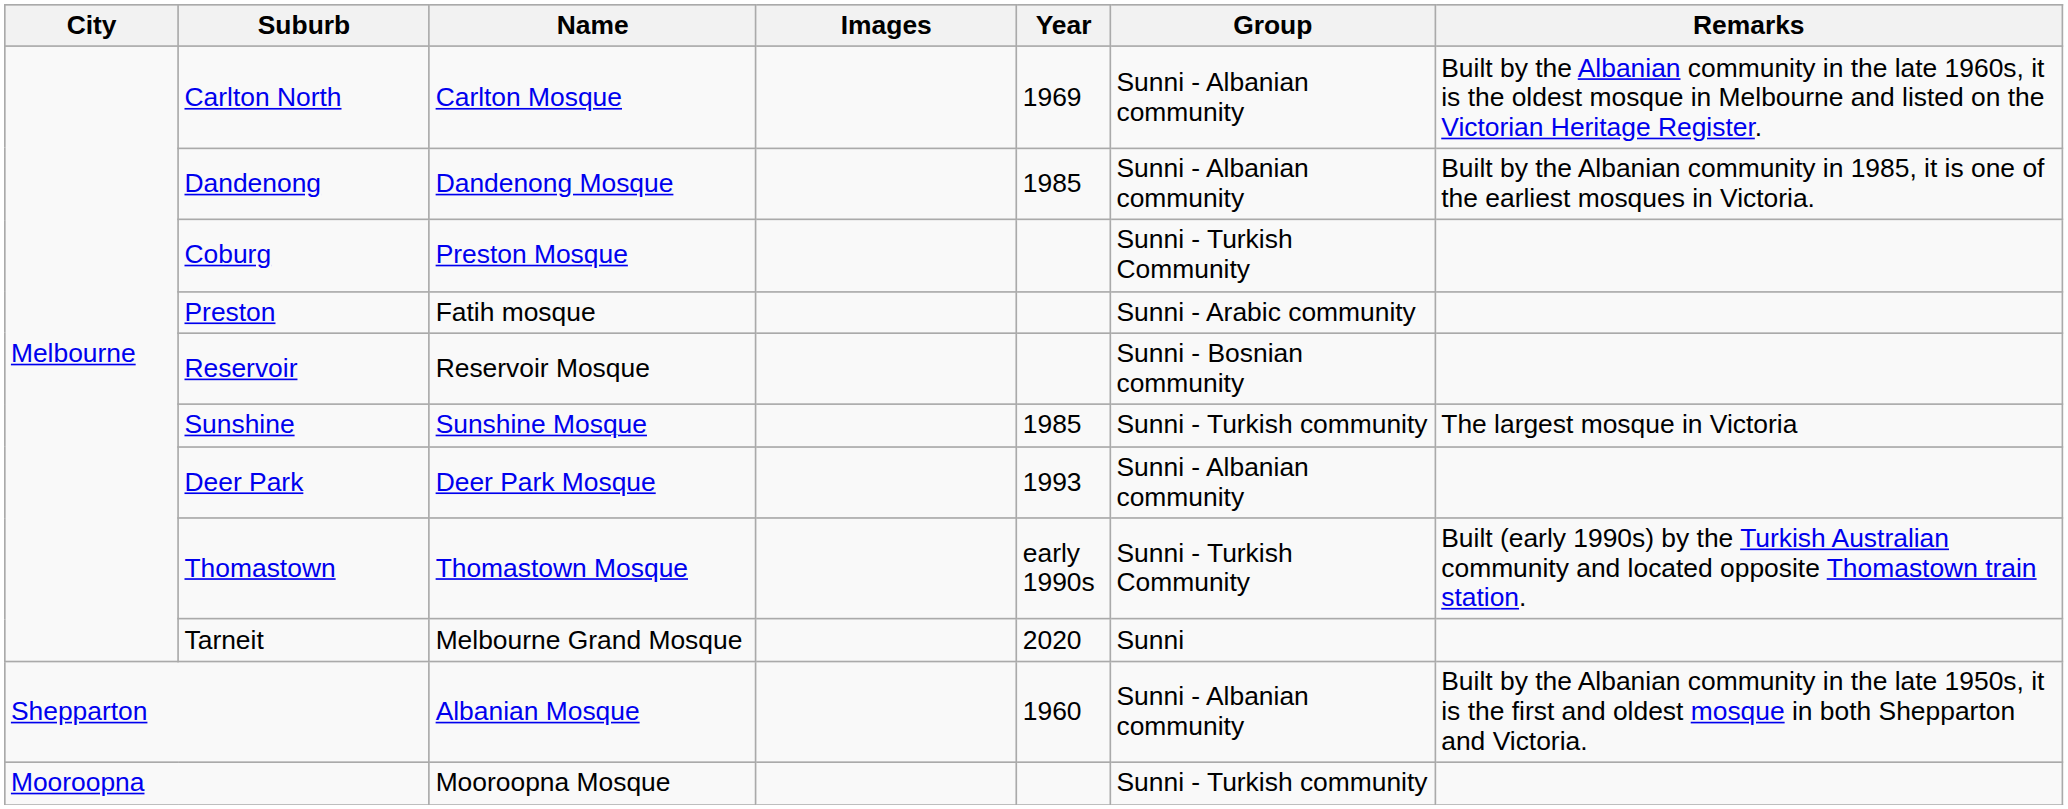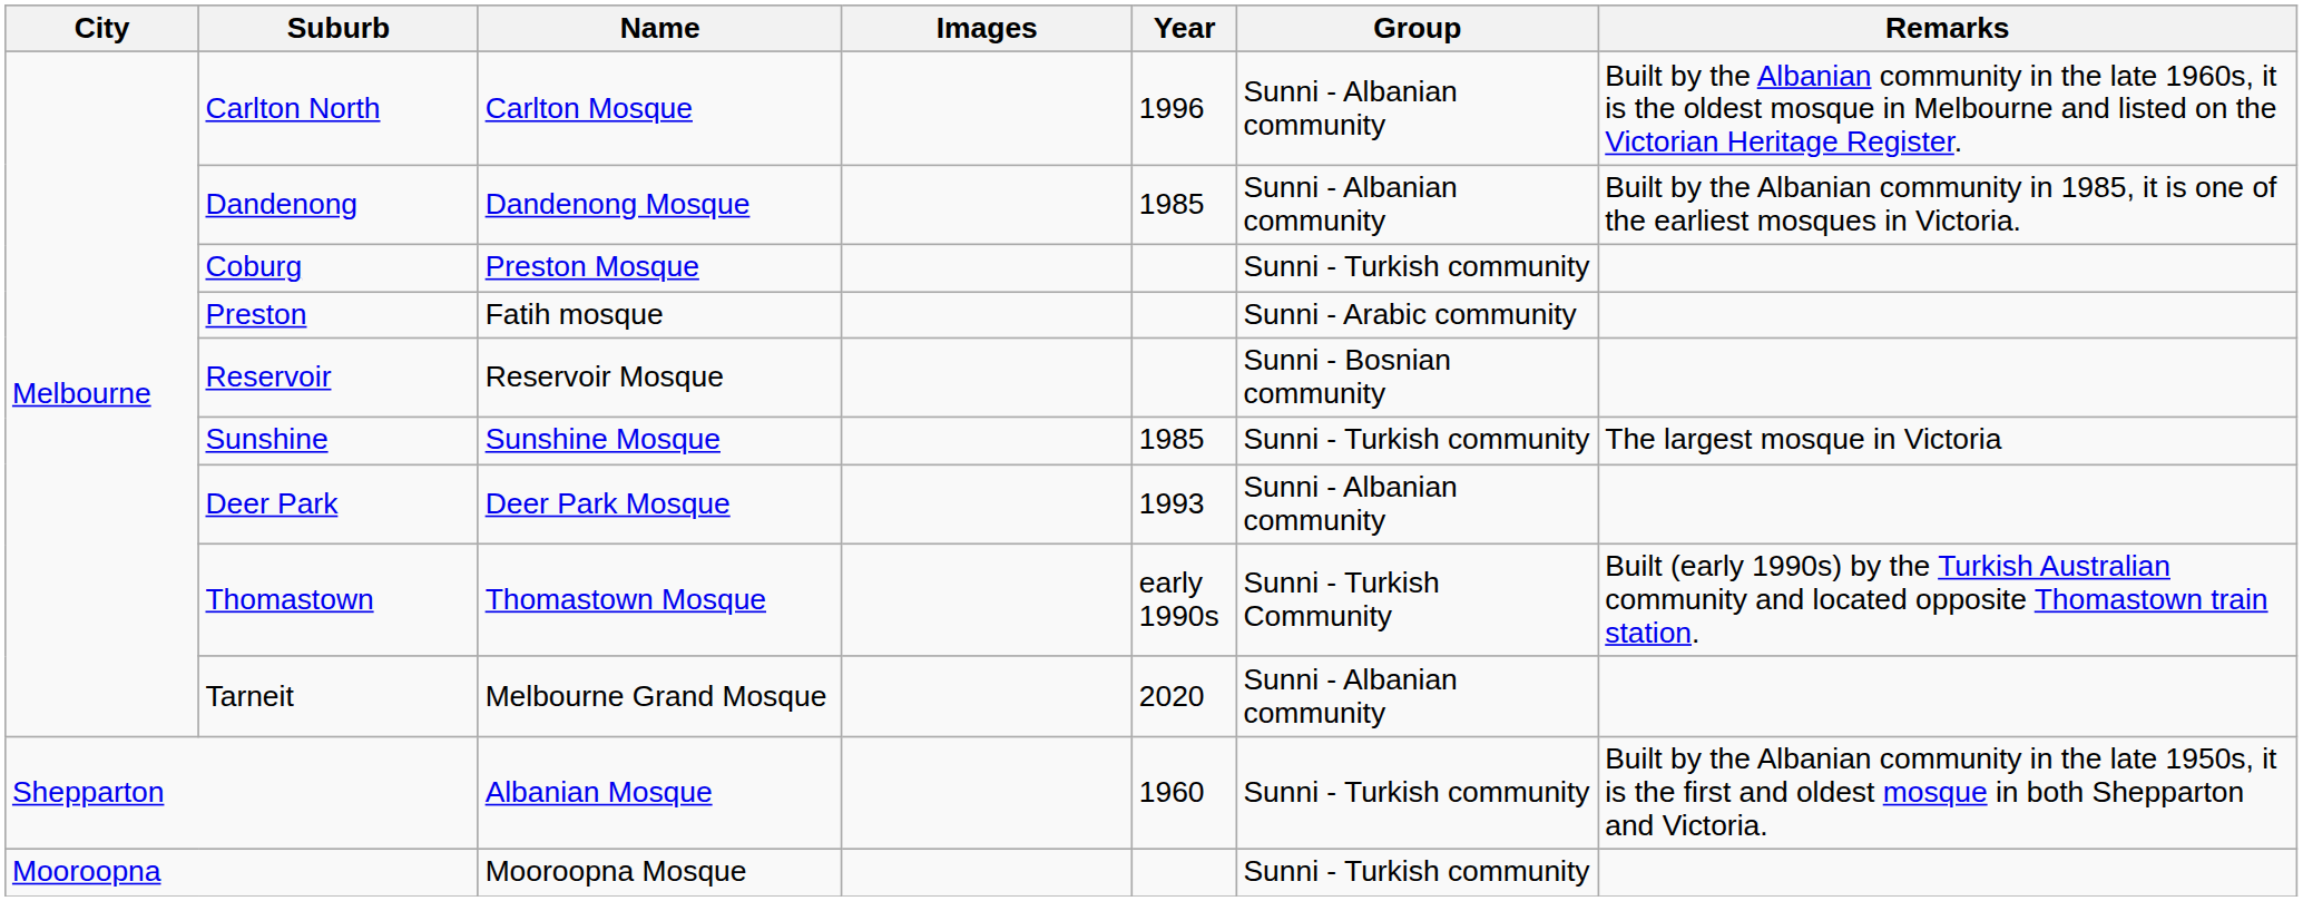 <table class="wikitable sortable">
 <tr>
 <th align=left width=100px>City</th>
 <th align=left width=150px>Suburb</th>
 <th align=left width=200px>Name</th>
 <th align=center width=160px class=unsortable>Images</th>
 <th align=left width=050px>Year</th>
 <th align=center width=200px>Group</th>
 <th align=left width=400px class=unsortable>Remarks</th>
 </tr>
 <tr>
 <td rowspan="9"><a href='#'>Melbourne</a></td>
 <td><a href='#'>Carlton North</a></td>
 <td><a href='#'>Carlton Mosque</a></td>
 <td></td>
-<td>1969</td>
+<td>1996</td>
 <td>Sunni - Albanian community</td>
 <td>Built by the <a href='#'>Albanian</a> community in the late 1960s, it is the oldest mosque in Melbourne and listed on the <a href='#'>Victorian Heritage Register</a>.</td>
 </tr>
 <tr>
 <td><a href='#'>Dandenong</a></td>
 <td><a href='#'>Dandenong Mosque</a></td>
 <td></td>
 <td>1985</td>
 <td>Sunni - Albanian community</td>
 <td>Built by the Albanian community in 1985, it is one of the earliest mosques in Victoria.</td>
 </tr>
 <tr>
 <td><a href='#'>Coburg</a></td>
 <td><a href='#'>Preston Mosque</a></td>
 <td></td>
 <td></td>
-<td>Sunni - Turkish Community</td>
+<td>Sunni - Turkish community</td>
 <td></td>
 </tr>
 <tr>
 <td><a href='#'>Preston</a></td>
 <td>Fatih mosque</td>
 <td></td>
 <td></td>
 <td>Sunni - Arabic community</td>
 <td></td>
 </tr>
 <tr>
 <td><a href='#'>Reservoir</a></td>
 <td>Reservoir Mosque</td>
 <td></td>
 <td></td>
 <td>Sunni - Bosnian community</td>
 <td></td>
 </tr>
 <tr>
 <td><a href='#'>Sunshine</a></td>
 <td><a href='#'>Sunshine Mosque</a></td>
 <td></td>
 <td>1985</td>
 <td>Sunni - Turkish community</td>
 <td>The largest mosque in Victoria</td>
 </tr>
 <tr>
 <td><a href='#'>Deer Park</a></td>
 <td><a href='#'>Deer Park Mosque</a></td>
 <td></td>
 <td>1993</td>
 <td>Sunni - Albanian community</td>
 <td></td>
 </tr>
 <tr>
 <td><a href='#'>Thomastown</a></td>
 <td><a href='#'>Thomastown Mosque</a></td>
 <td></td>
 <td>early 1990s</td>
 <td>Sunni - Turkish Community</td>
 <td>Built (early 1990s) by the <a href='#'>Turkish Australian</a> community and located opposite <a href='#'>Thomastown train station</a>.</td>
 </tr>
 <tr>
 <td>Tarneit</td>
 <td>Melbourne Grand Mosque</td>
 <td></td>
 <td>2020</td>
-<td>Sunni</td>
+<td>Sunni - Albanian community</td>
 <td></td>
 </tr>
 <tr>
 <td colspan=2><a href='#'>Shepparton</a></td>
 <td><a href='#'>Albanian Mosque</a></td>
 <td></td>
 <td>1960</td>
-<td>Sunni - Albanian community</td>
+<td>Sunni - Turkish community</td>
 <td>Built by the Albanian community in the late 1950s, it is the first and oldest <a href='#'>mosque</a> in both Shepparton and Victoria.</td>
 </tr>
 <tr>
 <td colspan=2><a href='#'>Mooroopna</a></td>
 <td>Mooroopna Mosque</td>
 <td></td>
 <td></td>
 <td>Sunni - Turkish community</td>
 <td></td>
 </tr>
 </table>
